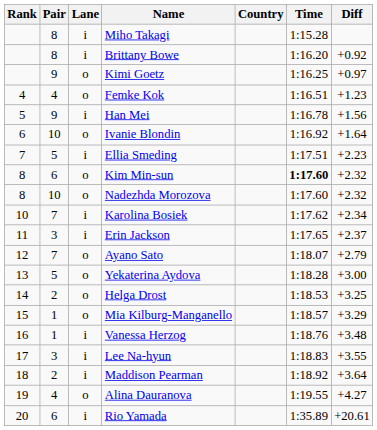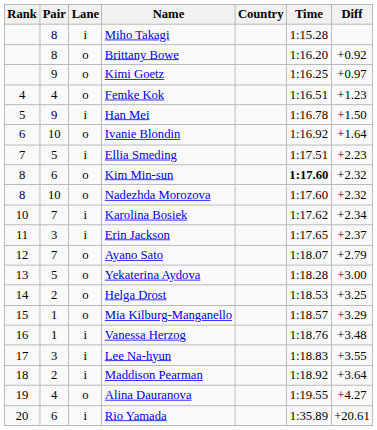 <table class="wikitable sortable" style="text-align:center">
 <tr>
 <th>Rank</th>
 <th>Pair</th>
 <th>Lane</th>
 <th>Name</th>
 <th>Country</th>
 <th>Time</th>
 <th>Diff</th>
 </tr>
 <tr>
 <td></td>
 <td>8</td>
 <td>i</td>
 <td align=left><a href='#'>Miho Takagi</a></td>
 <td align=left></td>
 <td>1:15.28</td>
 <td></td>
 </tr>
 <tr>
 <td></td>
 <td>8</td>
-<td>i</td>
+<td>o</td>
 <td align=left><a href='#'>Brittany Bowe</a></td>
 <td align=left></td>
 <td>1:16.20</td>
 <td>+0.92</td>
 </tr>
 <tr>
 <td></td>
 <td>9</td>
 <td>o</td>
 <td align=left><a href='#'>Kimi Goetz</a></td>
 <td align=left></td>
 <td>1:16.25</td>
 <td>+0.97</td>
 </tr>
 <tr>
 <td>4</td>
 <td>4</td>
 <td>o</td>
 <td align=left><a href='#'>Femke Kok</a></td>
 <td align=left></td>
 <td>1:16.51</td>
 <td>+1.23</td>
 </tr>
 <tr>
 <td>5</td>
 <td>9</td>
 <td>i</td>
 <td align=left><a href='#'>Han Mei</a></td>
 <td align=left></td>
 <td>1:16.78</td>
-<td>+1.56</td>
+<td>+1.50</td>
 </tr>
 <tr>
 <td>6</td>
 <td>10</td>
 <td>o</td>
 <td align=left><a href='#'>Ivanie Blondin</a></td>
 <td align=left></td>
 <td>1:16.92</td>
 <td>+1.64</td>
 </tr>
 <tr>
 <td>7</td>
 <td>5</td>
 <td>i</td>
 <td align=left><a href='#'>Ellia Smeding</a></td>
 <td align=left></td>
 <td>1:17.51</td>
 <td>+2.23</td>
 </tr>
 <tr>
 <td>8</td>
 <td>6</td>
 <td>o</td>
 <td align=left><a href='#'>Kim Min-sun</a></td>
 <td align=left></td>
 <td><strong>1:17.60</strong></td>
 <td>+2.32</td>
 </tr>
 <tr>
 <td>8</td>
 <td>10</td>
 <td>o</td>
 <td align=left><a href='#'>Nadezhda Morozova</a></td>
 <td align=left></td>
 <td>1:17.60</td>
 <td>+2.32</td>
 </tr>
 <tr>
 <td>10</td>
 <td>7</td>
 <td>i</td>
 <td align=left><a href='#'>Karolina Bosiek</a></td>
 <td align=left></td>
 <td>1:17.62</td>
 <td>+2.34</td>
 </tr>
 <tr>
 <td>11</td>
 <td>3</td>
 <td>i</td>
 <td align=left><a href='#'>Erin Jackson</a></td>
 <td align=left></td>
 <td>1:17.65</td>
 <td>+2.37</td>
 </tr>
 <tr>
 <td>12</td>
 <td>7</td>
 <td>o</td>
 <td align=left><a href='#'>Ayano Sato</a></td>
 <td align=left></td>
 <td>1:18.07</td>
 <td>+2.79</td>
 </tr>
 <tr>
 <td>13</td>
 <td>5</td>
 <td>o</td>
 <td align=left><a href='#'>Yekaterina Aydova</a></td>
 <td align=left></td>
 <td>1:18.28</td>
 <td>+3.00</td>
 </tr>
 <tr>
 <td>14</td>
 <td>2</td>
 <td>o</td>
 <td align=left><a href='#'>Helga Drost</a></td>
 <td align=left></td>
 <td>1:18.53</td>
 <td>+3.25</td>
 </tr>
 <tr>
 <td>15</td>
 <td>1</td>
 <td>o</td>
 <td align=left><a href='#'>Mia Kilburg-Manganello</a></td>
 <td align=left></td>
 <td>1:18.57</td>
 <td>+3.29</td>
 </tr>
 <tr>
 <td>16</td>
 <td>1</td>
 <td>i</td>
 <td align=left><a href='#'>Vanessa Herzog</a></td>
 <td align=left></td>
 <td>1:18.76</td>
 <td>+3.48</td>
 </tr>
 <tr>
 <td>17</td>
 <td>3</td>
 <td>i</td>
 <td align=left><a href='#'>Lee Na-hyun</a></td>
 <td align=left></td>
 <td>1:18.83</td>
 <td>+3.55</td>
 </tr>
 <tr>
 <td>18</td>
 <td>2</td>
 <td>i</td>
 <td align=left><a href='#'>Maddison Pearman</a></td>
 <td align=left></td>
 <td>1:18.92</td>
 <td>+3.64</td>
 </tr>
 <tr>
 <td>19</td>
 <td>4</td>
 <td>o</td>
 <td align=left><a href='#'>Alina Dauranova</a></td>
 <td align=left></td>
 <td>1:19.55</td>
 <td>+4.27</td>
 </tr>
 <tr>
 <td>20</td>
 <td>6</td>
 <td>i</td>
 <td align=left><a href='#'>Rio Yamada</a></td>
 <td align=left></td>
 <td>1:35.89</td>
 <td>+20.61</td>
 </tr>
 </table>
